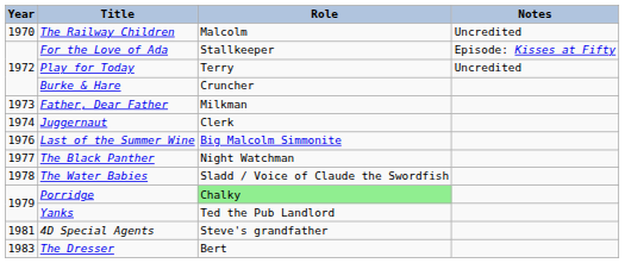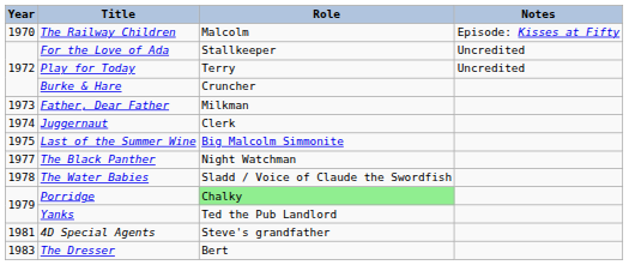 <table class="wikitable" style="font-size:95%">
 <tr style="text-align:center;">
 <th style="background:#B0C4DE;">Year</th>
 <th style="background:#B0C4DE;">Title</th>
 <th style="background:#B0C4DE;">Role</th>
 <th style="background:#B0C4DE;">Notes</th>
 </tr>
 <tr>
 <td>1970</td>
 <td><em><a href='#'>The Railway Children</a></em></td>
 <td>Malcolm</td>
-<td>Uncredited</td>
+<td>Episode: <em><a href='#'>Kisses at Fifty</a></em></td>
 </tr>
 <tr>
 <td rowspan=3>1972</td>
 <td><em><a href='#'>For the Love of Ada</a></em></td>
 <td>Stallkeeper</td>
-<td>Episode: <em><a href='#'>Kisses at Fifty</a></em></td>
+<td>Uncredited</td>
 </tr>
 <tr>
 <td><em><a href='#'>Play for Today</a></em></td>
 <td>Terry</td>
 <td>Uncredited</td>
 </tr>
 <tr>
 <td><em><a href='#'>Burke & Hare</a></em></td>
 <td>Cruncher</td>
 <td></td>
 </tr>
 <tr>
 <td>1973</td>
 <td><em><a href='#'>Father, Dear Father</a></em></td>
 <td>Milkman</td>
 <td></td>
 </tr>
 <tr>
 <td>1974</td>
 <td><em><a href='#'>Juggernaut</a></em></td>
 <td>Clerk</td>
 <td></td>
 </tr>
 <tr>
-<td>1976</td>
+<td>1975</td>
 <td><em><a href='#'>Last of the Summer Wine</a></em></td>
 <td><a href='#'>Big Malcolm Simmonite</a></td>
 <td></td>
 </tr>
 <tr>
 <td>1977</td>
 <td><em><a href='#'>The Black Panther</a></em></td>
 <td>Night Watchman</td>
 <td></td>
 </tr>
 <tr>
 <td>1978</td>
 <td><em><a href='#'>The Water Babies</a></em></td>
 <td>Sladd / Voice of Claude the Swordfish</td>
 <td></td>
 </tr>
 <tr>
 <td rowspan=2>1979</td>
 <td><em><a href='#'>Porridge</a></em></td>
 <td style="background: lightgreen;">Chalky</td>
 <td></td>
 </tr>
 <tr>
 <td><em><a href='#'>Yanks</a></em></td>
 <td>Ted the Pub Landlord</td>
 <td></td>
 </tr>
 <tr>
 <td>1981</td>
 <td><em>4D Special Agents</em></td>
 <td>Steve's grandfather</td>
 <td></td>
 </tr>
 <tr>
 <td>1983</td>
 <td><em><a href='#'>The Dresser</a></em></td>
 <td>Bert</td>
 <td></td>
 </tr>
 </table>
